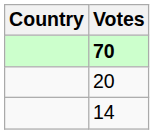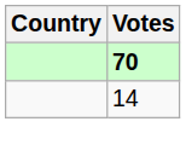 <table class="wikitable">
 <tr>
 <th>Country</th>
 <th>Votes</th>
 </tr>
 <tr style="background:#cfc;">
 <td><strong></strong></td>
 <td><strong>70</strong></td>
 </tr>
 <tr>
 <td></td>
-<td>20</td>
-</tr>
-<tr>
-<td></td>
 <td>14</td>
 </tr>
 </table>
